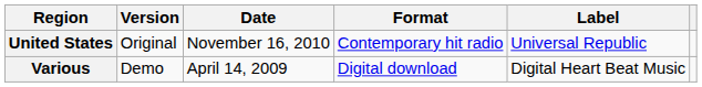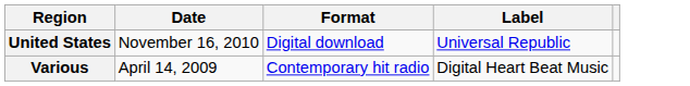 <table class="wikitable plainrowheaders">
 <tr>
 <th scope="col">Region</th>
-<th scope="col">Version</th>
 <th scope="col">Date</th>
 <th scope="col">Format</th>
 <th scope="col">Label</th>
 <th scope="col"></th>
 </tr>
 <tr>
 <th scope="row">United States</th>
-<td>Original</td>
 <td>November 16, 2010</td>
-<td><a href='#'>Contemporary hit radio</a></td>
+<td><a href='#'>Digital download</a></td>
 <td><a href='#'>Universal Republic</a></td>
 <td align="center"></td>
 </tr>
 <tr>
 <th scope="row">Various</th>
-<td>Demo</td>
 <td>April 14, 2009</td>
-<td><a href='#'>Digital download</a></td>
+<td><a href='#'>Contemporary hit radio</a></td>
 <td>Digital Heart Beat Music</td>
 <td align="center"></td>
 </tr>
 </table>
